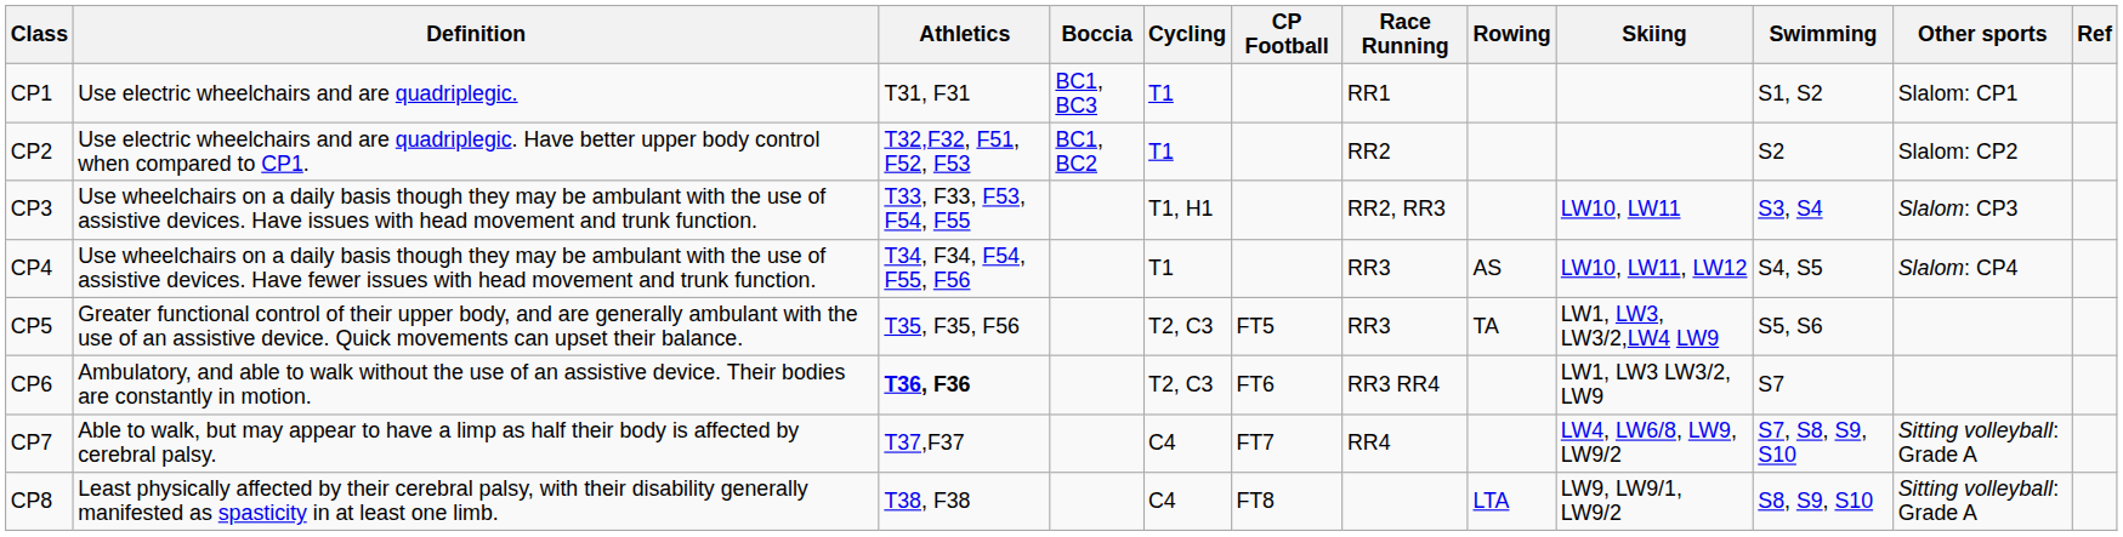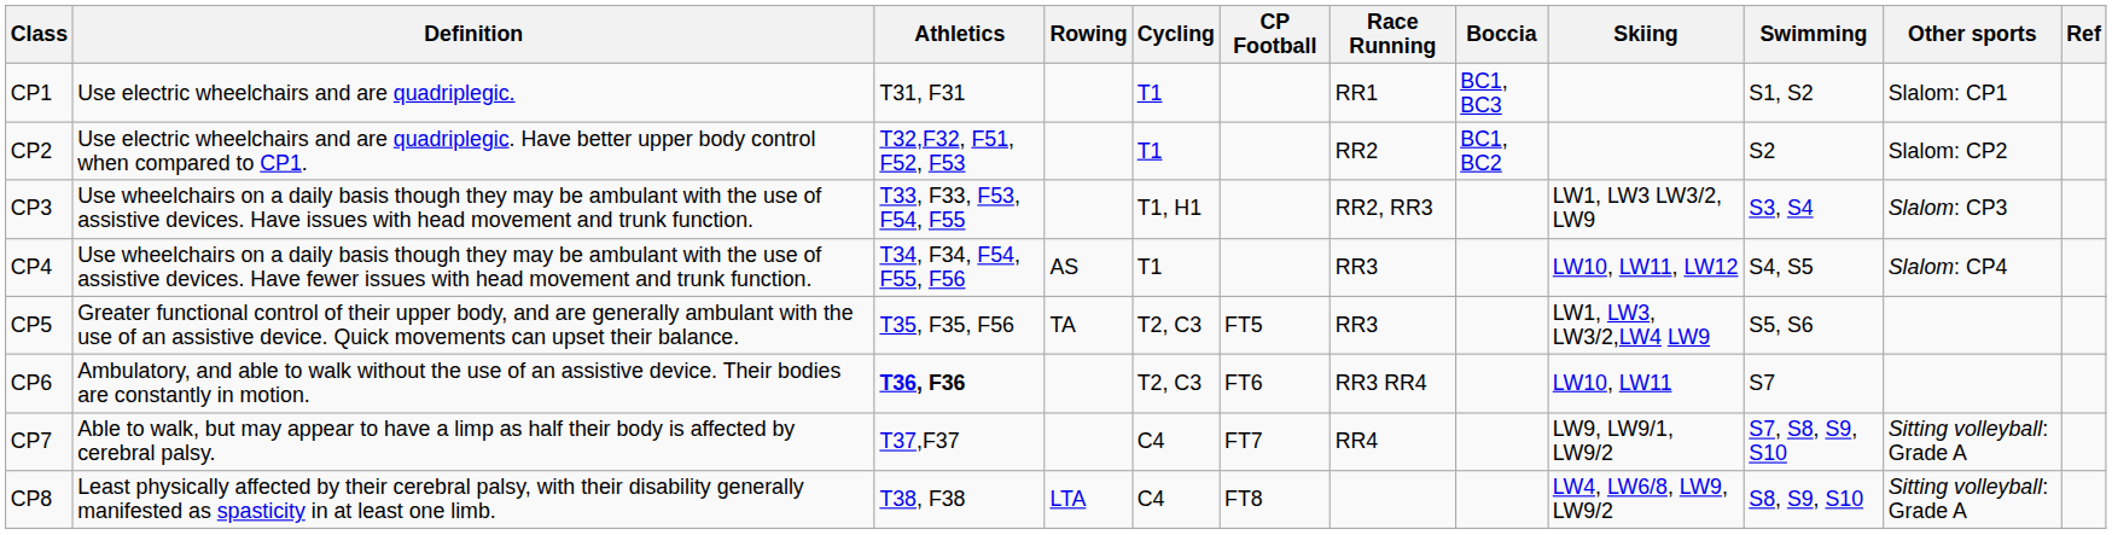 <table class="wikitable">
 <tr>
 <th>Class</th>
 <th>Definition</th>
 <th>Athletics</th>
-<th>Boccia</th>
+<th>Rowing</th>
 <th>Cycling</th>
 <th>CP Football</th>
 <th>Race Running</th>
-<th>Rowing</th>
+<th>Boccia</th>
 <th>Skiing</th>
 <th>Swimming</th>
 <th>Other sports</th>
 <th>Ref</th>
 </tr>
 <tr>
 <td>CP1</td>
 <td>Use electric wheelchairs and are <a href='#'>quadriplegic.</a></td>
 <td>T31, F31</td>
-<td><a href='#'>BC1</a>, <a href='#'>BC3</a></td>
+<td></td>
 <td><a href='#'>T1</a></td>
 <td></td>
 <td>RR1</td>
-<td></td>
+<td><a href='#'>BC1</a>, <a href='#'>BC3</a></td>
 <td></td>
 <td>S1, S2</td>
 <td>Slalom: CP1</td>
 <td><br></td>
 </tr>
 <tr>
 <td>CP2</td>
 <td>Use electric wheelchairs and are <a href='#'>quadriplegic</a>. Have better upper body control when compared to <a href='#'>CP1</a>.</td>
 <td><a href='#'>T32,F32</a>, <a href='#'>F51</a>, <a href='#'>F52</a>, <a href='#'>F53</a></td>
-<td><a href='#'>BC1</a>, <a href='#'>BC2</a></td>
+<td></td>
 <td><a href='#'>T1</a></td>
 <td></td>
 <td>RR2</td>
-<td></td>
+<td><a href='#'>BC1</a>, <a href='#'>BC2</a></td>
 <td></td>
 <td>S2</td>
 <td>Slalom: CP2</td>
 <td></td>
 </tr>
 <tr>
 <td>CP3</td>
 <td>Use wheelchairs on a daily basis though they may be ambulant with the use of assistive devices. Have issues with head movement and trunk function.</td>
 <td><a href='#'>T33</a>, F33, <a href='#'>F53</a>, <a href='#'>F54</a>, <a href='#'>F55</a></td>
 <td></td>
 <td>T1, H1</td>
 <td></td>
 <td>RR2, RR3</td>
 <td></td>
-<td><a href='#'>LW10</a>, <a href='#'>LW11</a></td>
+<td>LW1, LW3 LW3/2, LW9</td>
 <td><a href='#'>S3</a>, <a href='#'>S4</a></td>
 <td><em>Slalom</em>: CP3</td>
 <td></td>
 </tr>
 <tr>
 <td>CP4</td>
 <td>Use wheelchairs on a daily basis though they may be ambulant with the use of assistive devices. Have fewer issues with head movement and trunk function.</td>
 <td><a href='#'>T34</a>, F34, <a href='#'>F54</a>, <a href='#'>F55</a>, <a href='#'>F56</a></td>
-<td></td>
+<td>AS</td>
 <td>T1</td>
 <td></td>
 <td>RR3</td>
-<td>AS</td>
+<td></td>
 <td><a href='#'>LW10</a>, <a href='#'>LW11</a>, <a href='#'>LW12</a></td>
 <td>S4, S5</td>
 <td><em>Slalom</em>: CP4</td>
 <td></td>
 </tr>
 <tr>
 <td>CP5</td>
 <td>Greater functional control of their upper body, and are generally ambulant with the use of an assistive device. Quick movements can upset their balance.</td>
 <td><a href='#'>T35</a>, F35, F56</td>
-<td></td>
+<td>TA</td>
 <td>T2, C3</td>
 <td>FT5</td>
 <td>RR3</td>
-<td>TA</td>
+<td></td>
 <td>LW1, <a href='#'>LW3</a>, LW3/2,<a href='#'>LW4</a> <a href='#'>LW9</a></td>
 <td>S5, S6</td>
 <td></td>
 <td></td>
 </tr>
 <tr>
 <td>CP6</td>
 <td>Ambulatory, and able to walk without the use of an assistive device. Their bodies are constantly in motion.</td>
 <td><strong><a href='#'>T36</a>, F36</strong></td>
 <td></td>
 <td>T2, C3</td>
 <td>FT6</td>
 <td>RR3 RR4</td>
 <td></td>
-<td>LW1, LW3 LW3/2, LW9</td>
+<td><a href='#'>LW10</a>, <a href='#'>LW11</a></td>
 <td>S7</td>
 <td></td>
 <td></td>
 </tr>
 <tr>
 <td>CP7</td>
 <td>Able to walk, but may appear to have a limp as half their body is affected by cerebral palsy.</td>
 <td><a href='#'>T37</a>,F37</td>
 <td></td>
 <td>C4</td>
 <td>FT7</td>
 <td>RR4</td>
 <td></td>
-<td><a href='#'>LW4</a>, <a href='#'>LW6/8</a>, <a href='#'>LW9</a>, LW9/2</td>
+<td>LW9, LW9/1, LW9/2</td>
 <td><a href='#'>S7</a>, <a href='#'>S8</a>, <a href='#'>S9</a>, <a href='#'>S10</a></td>
 <td><em>Sitting volleyball</em>: Grade A</td>
 <td><br></td>
 </tr>
 <tr>
 <td>CP8</td>
 <td>Least physically affected by their cerebral palsy, with their disability generally manifested as <a href='#'>spasticity</a> in at least one limb.</td>
 <td><a href='#'>T38</a>, F38</td>
-<td></td>
+<td><a href='#'>LTA</a></td>
 <td>C4</td>
 <td>FT8</td>
 <td></td>
-<td><a href='#'>LTA</a></td>
-<td>LW9, LW9/1, LW9/2</td>
+<td></td>
+<td><a href='#'>LW4</a>, <a href='#'>LW6/8</a>, <a href='#'>LW9</a>, LW9/2</td>
 <td><a href='#'>S8</a>, <a href='#'>S9</a>, <a href='#'>S10</a></td>
 <td><em>Sitting volleyball</em>: Grade A</td>
 <td><br></td>
 </tr>
 </table>
